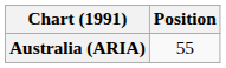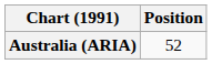 <table class="wikitable plainrowheaders" style="text-align:center">
 <tr>
 <th>Chart (1991)</th>
 <th>Position</th>
 </tr>
 <tr>
 <th scope="row">Australia (ARIA)</th>
-<td>55</td>
+<td>52</td>
 </tr>
 </table>
